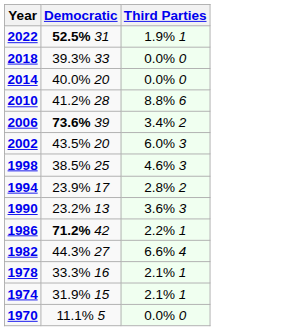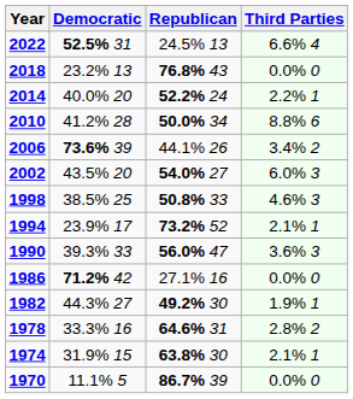 <table class="wikitable" align="center" style="float:center; margin: 1em 1em 1em 0; font-size: 95%;">
 <tr>
 <th>Year</th>
 <th><a href='#'>Democratic</a></th>
+<th><a href='#'>Republican</a></th>
 <th><a href='#'>Third Parties</a></th>
 </tr>
 <tr>
 <td style="text-align:center;" ><strong><a href='#'>2022</a></strong></td>
 <td style="text-align:center;" ><strong>52.5%</strong> <em>31</em></td>
-<td style="text-align:center; background:honeyDew;">1.9% <em>1</em></td>
+<td style="text-align:center;" >24.5% <em>13</em></td>
+<td style="text-align:center; background:honeyDew;">6.6% <em>4</em></td>
 </tr>
 <tr>
 <td style="text-align:center;" ><strong><a href='#'>2018</a></strong></td>
-<td style="text-align:center;" >39.3% <em>33</em></td>
+<td style="text-align:center;" >23.2% <em>13</em></td>
+<td style="text-align:center;" ><strong>76.8%</strong> <em>43</em></td>
 <td style="text-align:center; background:honeyDew;">0.0% <em>0</em></td>
 </tr>
 <tr>
 <td style="text-align:center;" ><strong><a href='#'>2014</a></strong></td>
 <td style="text-align:center;" >40.0% <em>20</em></td>
-<td style="text-align:center; background:honeyDew;">0.0% <em>0</em></td>
+<td style="text-align:center;" ><strong>52.2%</strong> <em>24</em></td>
+<td style="text-align:center; background:honeyDew;">2.2% <em>1</em></td>
 </tr>
 <tr>
 <td style="text-align:center;" ><strong><a href='#'>2010</a></strong></td>
 <td style="text-align:center;" >41.2% <em>28</em></td>
+<td style="text-align:center;" ><strong>50.0%</strong> <em>34</em></td>
 <td style="text-align:center; background:honeyDew;">8.8% <em>6</em></td>
 </tr>
 <tr>
 <td style="text-align:center;" ><strong><a href='#'>2006</a></strong></td>
 <td style="text-align:center;" ><strong>73.6%</strong> <em>39</em></td>
+<td style="text-align:center;" >44.1% <em>26</em></td>
 <td style="text-align:center; background:honeyDew;">3.4% <em>2</em></td>
 </tr>
 <tr>
 <td style="text-align:center;" ><strong><a href='#'>2002</a></strong></td>
 <td style="text-align:center;" >43.5% <em>20</em></td>
+<td style="text-align:center;" ><strong>54.0%</strong> <em>27</em></td>
 <td style="text-align:center; background:honeyDew;">6.0% <em>3</em></td>
 </tr>
 <tr>
 <td style="text-align:center;" ><strong><a href='#'>1998</a></strong></td>
 <td style="text-align:center;" >38.5% <em>25</em></td>
+<td style="text-align:center;" ><strong>50.8%</strong> <em>33</em></td>
 <td style="text-align:center; background:honeyDew;">4.6% <em>3</em></td>
 </tr>
 <tr>
 <td style="text-align:center;" ><strong><a href='#'>1994</a></strong></td>
 <td style="text-align:center;" >23.9% <em>17</em></td>
-<td style="text-align:center; background:honeyDew;">2.8% <em>2</em></td>
+<td style="text-align:center;" ><strong>73.2%</strong> <em>52</em></td>
+<td style="text-align:center; background:honeyDew;">2.1% <em>1</em></td>
 </tr>
 <tr>
 <td style="text-align:center;" ><strong><a href='#'>1990</a></strong></td>
-<td style="text-align:center;" >23.2% <em>13</em></td>
+<td style="text-align:center;" >39.3% <em>33</em></td>
+<td style="text-align:center;" ><strong>56.0%</strong> <em>47</em></td>
 <td style="text-align:center; background:honeyDew;">3.6% <em>3</em></td>
 </tr>
 <tr>
 <td style="text-align:center;" ><strong><a href='#'>1986</a></strong></td>
 <td style="text-align:center;" ><strong>71.2%</strong> <em>42</em></td>
-<td style="text-align:center; background:honeyDew;">2.2% <em>1</em></td>
+<td style="text-align:center;" >27.1% <em>16</em></td>
+<td style="text-align:center; background:honeyDew;">0.0% <em>0</em></td>
 </tr>
 <tr>
 <td style="text-align:center;" ><strong><a href='#'>1982</a></strong></td>
 <td style="text-align:center;" >44.3% <em>27</em></td>
-<td style="text-align:center; background:honeyDew;">6.6% <em>4</em></td>
+<td style="text-align:center;" ><strong>49.2%</strong> <em>30</em></td>
+<td style="text-align:center; background:honeyDew;">1.9% <em>1</em></td>
 </tr>
 <tr>
 <td style="text-align:center;" ><strong><a href='#'>1978</a></strong></td>
 <td style="text-align:center;" >33.3% <em>16</em></td>
-<td style="text-align:center; background:honeyDew;">2.1% <em>1</em></td>
+<td style="text-align:center;" ><strong>64.6%</strong> <em>31</em></td>
+<td style="text-align:center; background:honeyDew;">2.8% <em>2</em></td>
 </tr>
 <tr>
 <td style="text-align:center;" ><strong><a href='#'>1974</a></strong></td>
 <td style="text-align:center;" >31.9% <em>15</em></td>
+<td style="text-align:center;" ><strong>63.8%</strong> <em>30</em></td>
 <td style="text-align:center; background:honeyDew;">2.1% <em>1</em></td>
 </tr>
 <tr>
 <td style="text-align:center;" ><strong><a href='#'>1970</a></strong></td>
 <td style="text-align:center;" >11.1% <em>5</em></td>
+<td style="text-align:center;" ><strong>86.7%</strong> <em>39</em></td>
 <td style="text-align:center; background:honeyDew;">0.0% <em>0</em></td>
 </tr>
 </table>
